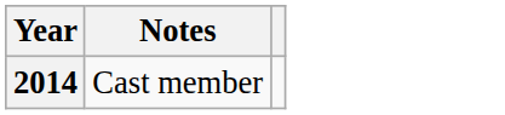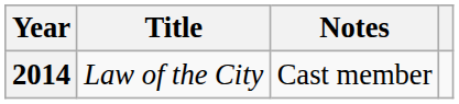 <table class="wikitable plainrowheaders">
 <tr>
 <th scope="col">Year</th>
+<th scope="col">Title</th>
 <th scope="col">Notes</th>
 <th scope="col" class="unsortable"></th>
 </tr>
 <tr>
 <th scope="row">2014</th>
+<td><em>Law of the City</em></td>
 <td>Cast member</td>
 <td style="text-align:center"></td>
 </tr>
 </table>
